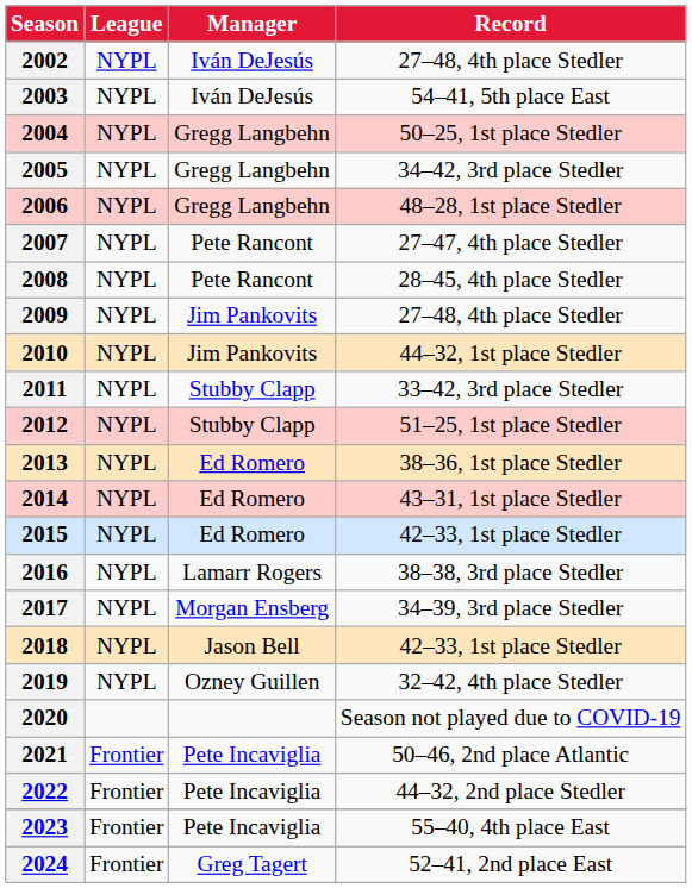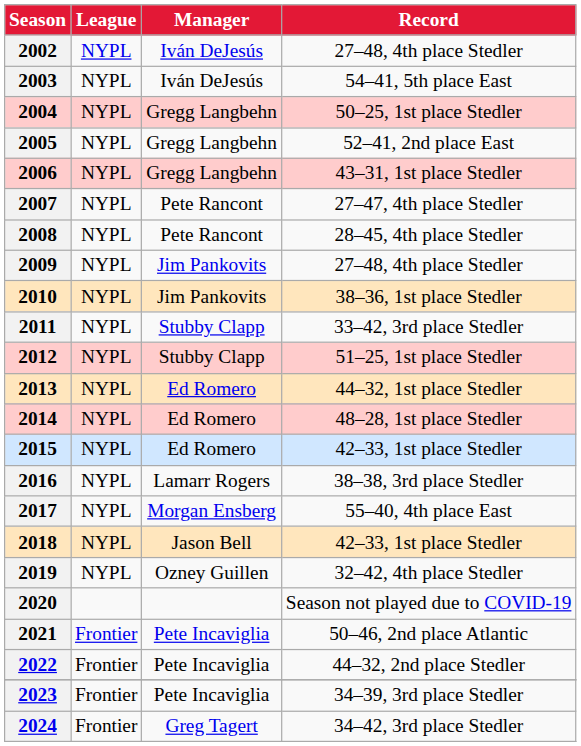 <table class="wikitable plainrowheaders" style="text-align: center;">
 <tr>
 <th scope="col"; style="background:#E31836; color:white;">Season</th>
 <th scope="col"; style="background:#E31836; color:white;">League</th>
 <th scope="col"; style="background:#E31836; color:white;">Manager</th>
 <th scope="col"; style="background:#E31836; color:white;">Record</th>
 </tr>
 <tr>
 <th scope="row" style=text-align:center>2002</th>
 <td><a href='#'>NYPL</a></td>
 <td><a href='#'>Iván DeJesús</a></td>
 <td>27–48, 4th place Stedler</td>
 </tr>
 <tr>
 <th scope="row" style=text-align:center>2003</th>
 <td>NYPL</td>
 <td>Iván DeJesús</td>
 <td>54–41, 5th place East</td>
 </tr>
 <tr>
 <th scope="row" style="text-align:center; background:#ffcccc">2004</th>
 <td bgcolor="#ffcccc">NYPL</td>
 <td bgcolor="#ffcccc">Gregg Langbehn</td>
 <td bgcolor="#ffcccc">50–25, 1st place Stedler</td>
 </tr>
 <tr>
 <th scope="row" style=text-align:center>2005</th>
 <td>NYPL</td>
 <td>Gregg Langbehn</td>
-<td>34–42, 3rd place Stedler</td>
+<td>52–41, 2nd place East</td>
 </tr>
 <tr>
 <th scope="row" style="text-align:center; background:#ffcccc">2006</th>
 <td bgcolor="#ffcccc">NYPL</td>
 <td bgcolor="#ffcccc">Gregg Langbehn</td>
-<td bgcolor="#ffcccc">48–28, 1st place Stedler</td>
+<td bgcolor="#ffcccc">43–31, 1st place Stedler</td>
 </tr>
 <tr>
 <th scope="row" style=text-align:center>2007</th>
 <td>NYPL</td>
 <td>Pete Rancont</td>
 <td>27–47, 4th place Stedler</td>
 </tr>
 <tr>
 <th scope="row" style=text-align:center>2008</th>
 <td>NYPL</td>
 <td>Pete Rancont</td>
 <td>28–45, 4th place Stedler</td>
 </tr>
 <tr>
 <th scope="row" style=text-align:center>2009</th>
 <td>NYPL</td>
 <td><a href='#'>Jim Pankovits</a></td>
 <td>27–48, 4th place Stedler</td>
 </tr>
 <tr>
 <th scope="row" style="text-align:center; background:#ffe6bd">2010</th>
 <td bgcolor="#ffe6bd">NYPL</td>
 <td bgcolor="#ffe6bd">Jim Pankovits</td>
-<td bgcolor="#ffe6bd">44–32, 1st place Stedler</td>
+<td bgcolor="#ffe6bd">38–36, 1st place Stedler</td>
 </tr>
 <tr>
 <th scope="row" style=text-align:center>2011</th>
 <td>NYPL</td>
 <td><a href='#'>Stubby Clapp</a></td>
 <td>33–42, 3rd place Stedler</td>
 </tr>
 <tr>
 <th scope="row" style="text-align:center; background:#ffcccc">2012</th>
 <td bgcolor="#ffcccc">NYPL</td>
 <td bgcolor="#ffcccc">Stubby Clapp</td>
 <td bgcolor="#ffcccc">51–25, 1st place Stedler</td>
 </tr>
 <tr>
 <th scope="row" style="text-align:center; background:#ffe6bd">2013</th>
 <td bgcolor="#ffe6bd">NYPL</td>
 <td bgcolor="#ffe6bd"><a href='#'>Ed Romero</a></td>
-<td bgcolor="#ffe6bd">38–36, 1st place Stedler</td>
+<td bgcolor="#ffe6bd">44–32, 1st place Stedler</td>
 </tr>
 <tr>
 <th scope="row" style="text-align:center; background:#ffcccc">2014</th>
 <td bgcolor="#ffcccc">NYPL</td>
 <td bgcolor="#ffcccc">Ed Romero</td>
-<td bgcolor="#ffcccc">43–31, 1st place Stedler</td>
+<td bgcolor="#ffcccc">48–28, 1st place Stedler</td>
 </tr>
 <tr>
 <th scope="row" style="text-align:center; background:#d0e7ff">2015</th>
 <td bgcolor="#d0e7ff">NYPL</td>
 <td bgcolor="#d0e7ff">Ed Romero</td>
 <td bgcolor="#d0e7ff">42–33, 1st place Stedler</td>
 </tr>
 <tr>
 <th scope="row" style=text-align:center>2016</th>
 <td>NYPL</td>
 <td>Lamarr Rogers</td>
 <td>38–38, 3rd place Stedler</td>
 </tr>
 <tr>
 <th scope="row" style=text-align:center>2017</th>
 <td>NYPL</td>
 <td><a href='#'>Morgan Ensberg</a></td>
-<td>34–39, 3rd place Stedler</td>
+<td>55–40, 4th place East</td>
 </tr>
 <tr>
 <th scope="row" style="text-align:center; background:#ffe6bd">2018</th>
 <td bgcolor="#ffe6bd">NYPL</td>
 <td bgcolor="#ffe6bd">Jason Bell</td>
 <td bgcolor="#ffe6bd">42–33, 1st place Stedler</td>
 </tr>
 <tr>
 <th scope="row" style=text-align:center>2019</th>
 <td>NYPL</td>
 <td>Ozney Guillen</td>
 <td>32–42, 4th place Stedler</td>
 </tr>
 <tr>
 <th scope="row" style=text-align:center>2020</th>
 <td></td>
 <td></td>
 <td>Season not played due to <a href='#'>COVID-19</a></td>
 </tr>
 <tr>
 <th scope="row" style=text-align:center>2021</th>
 <td><a href='#'>Frontier</a></td>
 <td><a href='#'>Pete Incaviglia</a></td>
 <td>50–46, 2nd place Atlantic</td>
 </tr>
 <tr>
 <th scope="row" style=text-align:center><a href='#'>2022</a></th>
 <td>Frontier</td>
 <td>Pete Incaviglia</td>
 <td>44–32, 2nd place Stedler</td>
 </tr>
 <tr>
 </tr>
 <tr>
 <th scope="row" style=text-align:center><a href='#'>2023</a></th>
 <td>Frontier</td>
 <td>Pete Incaviglia</td>
-<td>55–40, 4th place East</td>
+<td>34–39, 3rd place Stedler</td>
 </tr>
 <tr>
 <th scope="row" style=text-align:center><a href='#'>2024</a></th>
 <td>Frontier</td>
 <td><a href='#'>Greg Tagert</a></td>
-<td>52–41, 2nd place East</td>
+<td>34–42, 3rd place Stedler</td>
 </tr>
 <tr>
 </tr>
 </table>
